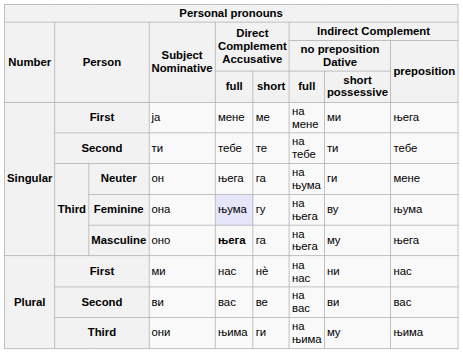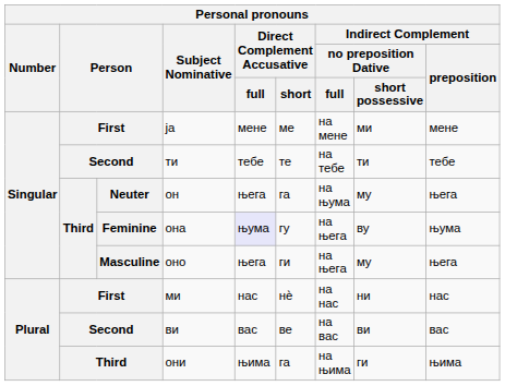 <table class="wikitable" align="center">
 <tr>
 <th colspan="9">Personal pronouns</th>
 </tr>
 <tr>
 <th rowspan="3">Number</th>
 <th rowspan="3" colspan="2">Person</th>
 <th rowspan="3">Subject<br>Nominative</th>
 <th colspan="2" rowspan="2">Direct Complement<br>Accusative</th>
 <th colspan="3">Indirect Complement</th>
 </tr>
 <tr>
 <th colspan="2">no preposition<br>Dative</th>
 <th rowspan="2">preposition</th>
 </tr>
 <tr>
 <th>full</th>
 <th>short</th>
 <th>full</th>
 <th>short<br>possessive</th>
 </tr>
 <tr>
 <th rowspan="5">Singular</th>
 <th colspan="2">First</th>
 <td>ја</td>
 <td>мене</td>
 <td>ме</td>
 <td>на мене</td>
 <td>ми</td>
-<td>њега</td>
+<td>мене</td>
 </tr>
 <tr>
 <th colspan="2">Second</th>
 <td>ти</td>
 <td>тебе</td>
 <td>те</td>
 <td>на тебе</td>
 <td>ти</td>
 <td>тебе</td>
 </tr>
 <tr>
 <th rowspan="3">Third</th>
 <th>Neuter</th>
 <td>он</td>
 <td>њега</td>
 <td>га</td>
 <td>на њума</td>
-<td>ги</td>
-<td>мене</td>
+<td>му</td>
+<td>њега</td>
 </tr>
 <tr>
 <th>Feminine</th>
 <td>она</td>
 <td style="background: lavender;">њума</td>
 <td>гу</td>
 <td>на њега</td>
 <td>ву</td>
 <td>њума</td>
 </tr>
 <tr>
 <th>Masculine</th>
 <td>оно</td>
-<td><strong>њега</strong></td>
-<td>га</td>
+<td>њега</td>
+<td>ги</td>
 <td>на њега</td>
 <td>му</td>
 <td>њега</td>
 </tr>
 <tr>
 <th rowspan="3">Plural</th>
 <th colspan="2">First</th>
 <td>ми</td>
 <td>нас</td>
 <td>нѐ</td>
 <td>на нас</td>
 <td>ни</td>
 <td>нас</td>
 </tr>
 <tr>
 <th colspan="2">Second</th>
 <td>ви</td>
 <td>вас</td>
 <td>ве</td>
 <td>на вас</td>
 <td>ви</td>
 <td>вас</td>
 </tr>
 <tr>
 <th colspan="2">Third</th>
 <td>они</td>
 <td>њима</td>
+<td>га</td>
+<td>на њима</td>
 <td>ги</td>
-<td>на њима</td>
-<td>му</td>
 <td>њима</td>
 </tr>
 </table>
